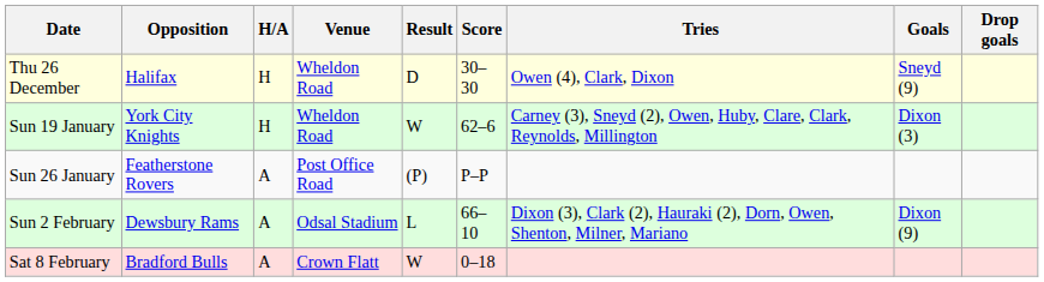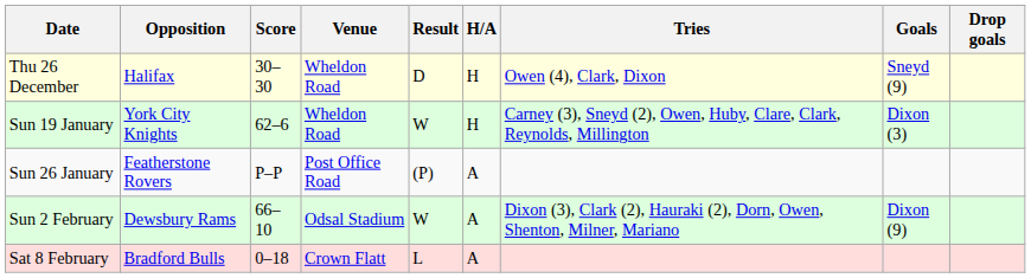 <table class="wikitable" style="font-size:90%;">
 <tr>
 <th>Date</th>
 <th>Opposition</th>
-<th>H/A</th>
+<th>Score</th>
 <th>Venue</th>
 <th>Result</th>
-<th>Score</th>
+<th>H/A</th>
 <th>Tries</th>
 <th>Goals</th>
 <th>Drop goals</th>
 </tr>
 <tr style="background:#ffffdd;">
 <td>Thu 26 December</td>
 <td> <a href='#'>Halifax</a></td>
-<td>H</td>
+<td>30–30</td>
 <td><a href='#'>Wheldon Road</a></td>
 <td>D</td>
-<td>30–30</td>
+<td>H</td>
 <td><a href='#'>Owen</a> (4), <a href='#'>Clark</a>, <a href='#'>Dixon</a></td>
 <td><a href='#'>Sneyd</a> (9)</td>
 <td></td>
 </tr>
 <tr style="background:#ddffdd;">
 <td>Sun 19 January</td>
 <td> <a href='#'>York City Knights</a></td>
-<td>H</td>
+<td>62–6</td>
 <td><a href='#'>Wheldon Road</a></td>
 <td>W</td>
-<td>62–6</td>
+<td>H</td>
 <td><a href='#'>Carney</a> (3), <a href='#'>Sneyd</a> (2), <a href='#'>Owen</a>, <a href='#'>Huby</a>, <a href='#'>Clare</a>, <a href='#'>Clark</a>, <a href='#'>Reynolds</a>, <a href='#'>Millington</a></td>
 <td><a href='#'>Dixon</a> (3)</td>
 <td></td>
 </tr>
 <tr>
 <td>Sun 26 January</td>
 <td> <a href='#'>Featherstone Rovers</a></td>
-<td>A</td>
+<td>P–P</td>
 <td><a href='#'>Post Office Road</a></td>
 <td>(P)</td>
-<td>P–P</td>
+<td>A</td>
 <td></td>
 <td></td>
 <td></td>
 </tr>
 <tr style="background:#ddffdd;">
 <td>Sun 2 February</td>
 <td> <a href='#'>Dewsbury Rams</a></td>
+<td>66–10</td>
+<td><a href='#'>Odsal Stadium</a></td>
+<td>W</td>
 <td>A</td>
-<td><a href='#'>Odsal Stadium</a></td>
-<td>L</td>
-<td>66–10</td>
 <td><a href='#'>Dixon</a> (3), <a href='#'>Clark</a> (2), <a href='#'>Hauraki</a> (2), <a href='#'>Dorn</a>, <a href='#'>Owen</a>, <a href='#'>Shenton</a>, <a href='#'>Milner</a>, <a href='#'>Mariano</a></td>
 <td><a href='#'>Dixon</a> (9)</td>
 <td></td>
 </tr>
 <tr style="background:#ffdddd;">
 <td>Sat 8 February</td>
 <td> <a href='#'>Bradford Bulls</a></td>
+<td>0–18</td>
+<td><a href='#'>Crown Flatt</a></td>
+<td>L</td>
 <td>A</td>
-<td><a href='#'>Crown Flatt</a></td>
-<td>W</td>
-<td>0–18</td>
 <td></td>
 <td></td>
 <td></td>
 </tr>
 </table>
